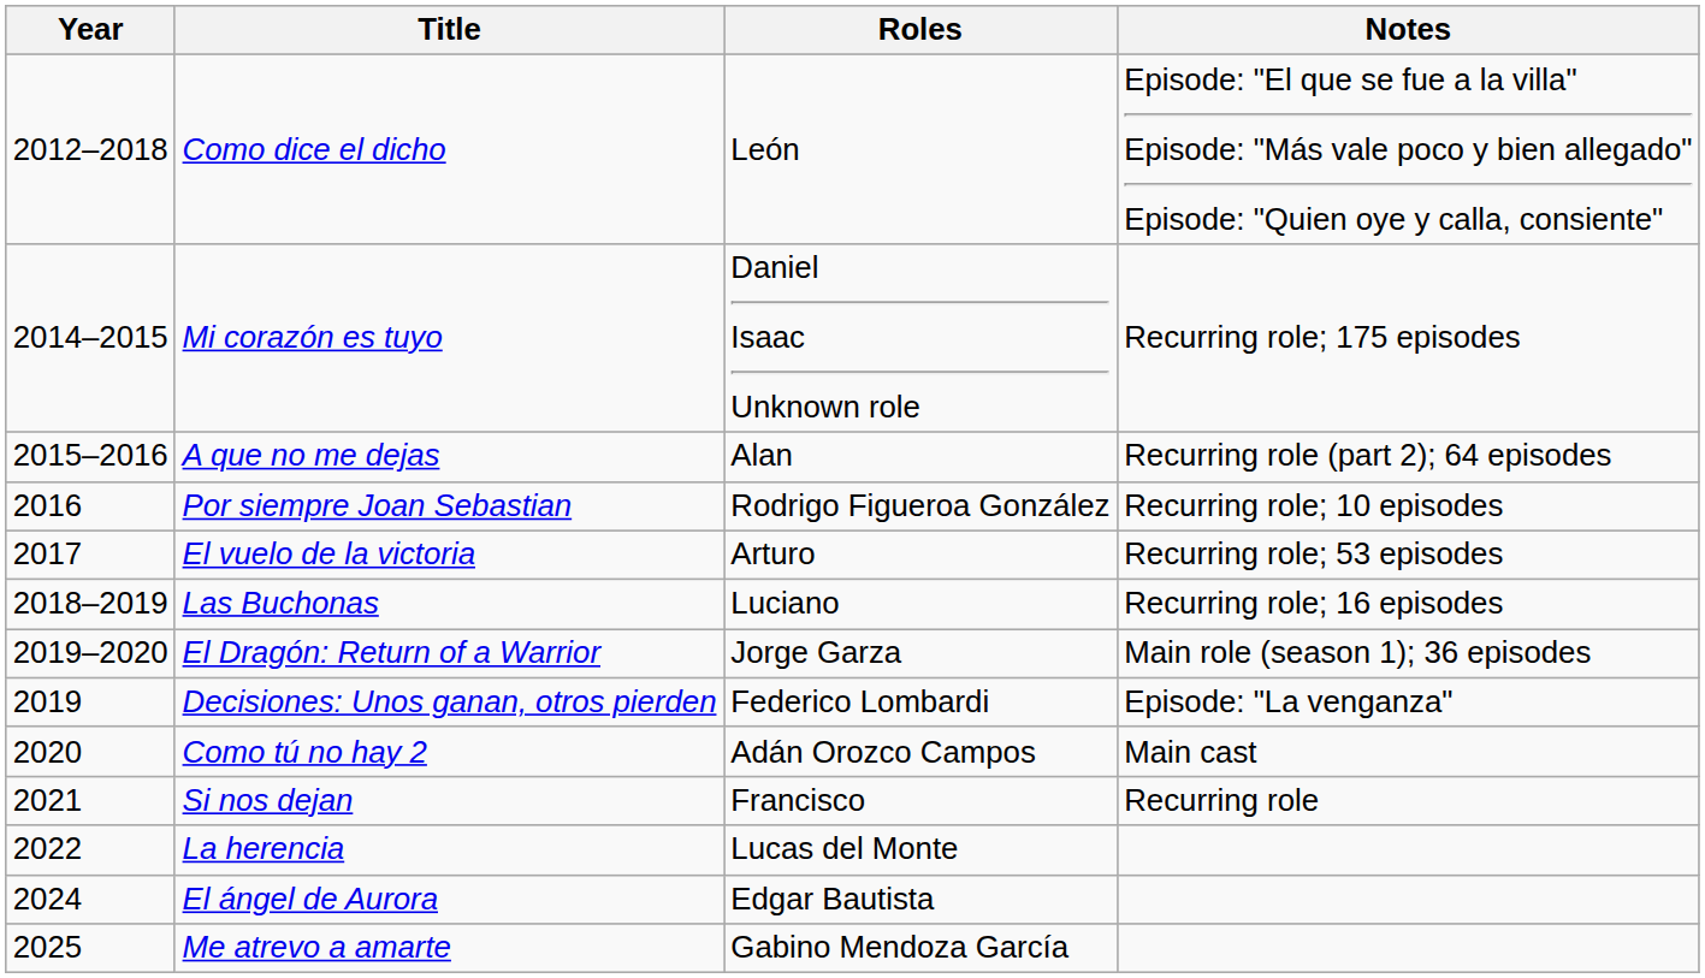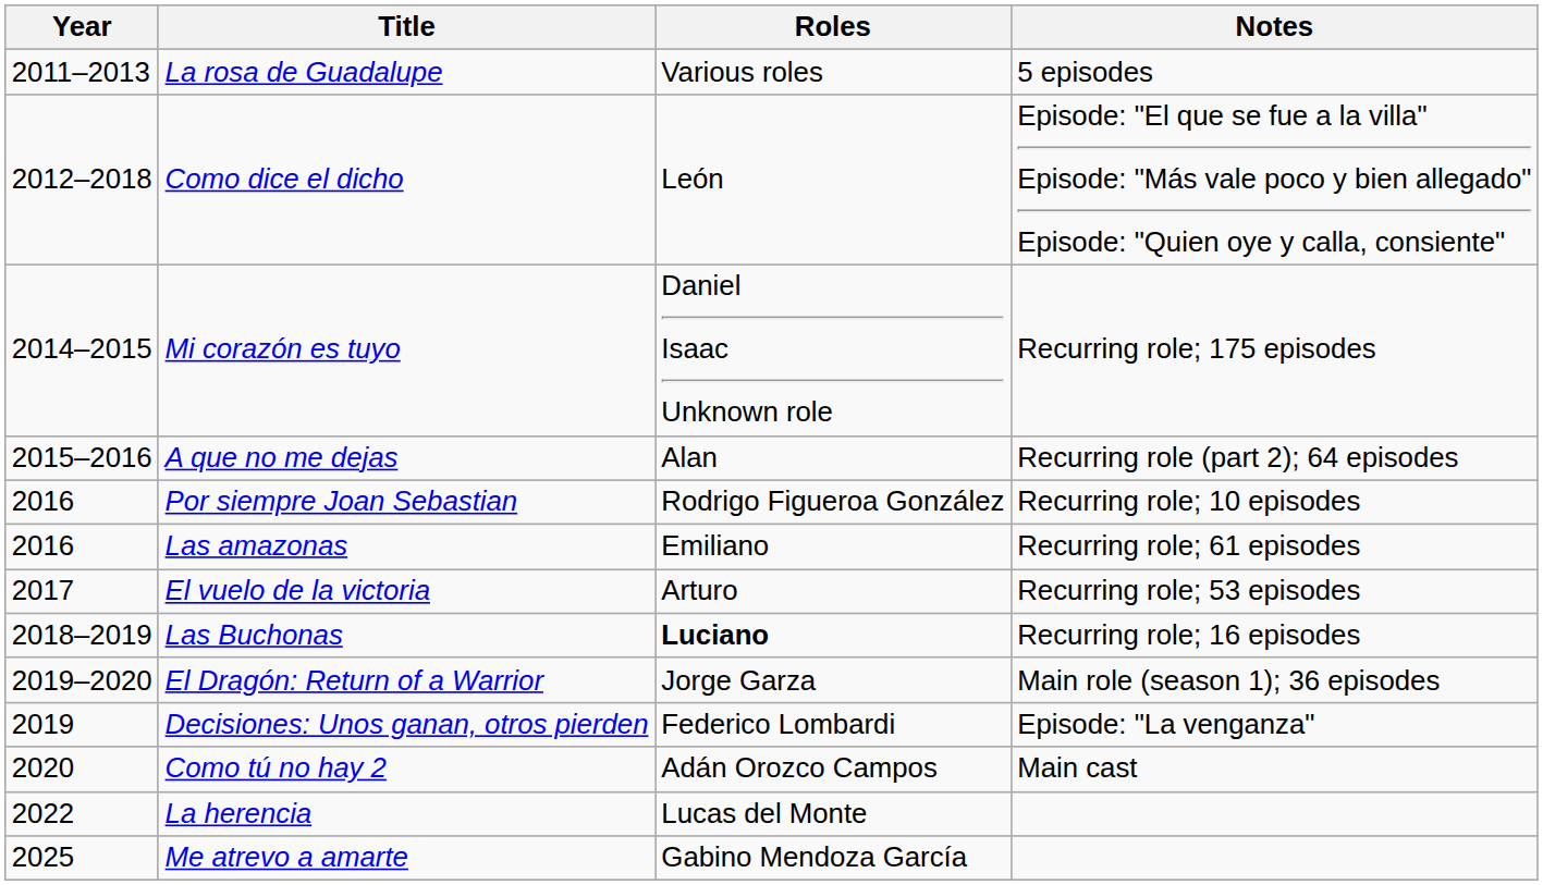 <table class="wikitable sortable">
 <tr>
 <th>Year</th>
 <th>Title</th>
 <th>Roles</th>
 <th>Notes</th>
+</tr>
+<tr>
+<td>2011–2013</td>
+<td><em><a href='#'>La rosa de Guadalupe</a></em></td>
+<td>Various roles</td>
+<td>5 episodes</td>
 </tr>
 <tr>
 <td>2012–2018</td>
 <td><em><a href='#'>Como dice el dicho</a></em></td>
 <td>León</td>
 <td>Episode: "El que se fue a la villa"<hr>Episode: "Más vale poco y bien allegado"<hr>Episode: "Quien oye y calla, consiente"</td>
 </tr>
 <tr>
 <td>2014–2015</td>
 <td><em><a href='#'>Mi corazón es tuyo</a></em></td>
 <td>Daniel<hr>Isaac<hr>Unknown role</td>
 <td>Recurring role; 175 episodes</td>
 </tr>
 <tr>
 <td>2015–2016</td>
 <td><em><a href='#'>A que no me dejas</a></em></td>
 <td>Alan</td>
 <td>Recurring role (part 2); 64 episodes</td>
 </tr>
 <tr>
 <td>2016</td>
 <td><em><a href='#'>Por siempre Joan Sebastian</a></em></td>
 <td>Rodrigo Figueroa González</td>
 <td>Recurring role; 10 episodes</td>
 </tr>
 <tr>
+<td>2016</td>
+<td><em><a href='#'>Las amazonas</a></em></td>
+<td>Emiliano</td>
+<td>Recurring role; 61 episodes</td>
+</tr>
+<tr>
 <td>2017</td>
 <td><em><a href='#'>El vuelo de la victoria</a></em></td>
 <td>Arturo</td>
 <td>Recurring role; 53 episodes</td>
 </tr>
 <tr>
 <td>2018–2019</td>
 <td><em><a href='#'>Las Buchonas</a></em></td>
-<td>Luciano</td>
+<td><strong>Luciano</strong></td>
 <td>Recurring role; 16 episodes</td>
 </tr>
 <tr>
 <td>2019–2020</td>
 <td><em><a href='#'>El Dragón: Return of a Warrior</a></em></td>
 <td>Jorge Garza</td>
 <td>Main role (season 1); 36 episodes</td>
 </tr>
 <tr>
 <td>2019</td>
 <td><em><a href='#'>Decisiones: Unos ganan, otros pierden</a></em></td>
 <td>Federico Lombardi</td>
 <td>Episode: "La venganza"</td>
 </tr>
 <tr>
 <td>2020</td>
 <td><em><a href='#'>Como tú no hay 2</a></em></td>
 <td>Adán Orozco Campos</td>
 <td>Main cast</td>
 </tr>
 <tr>
-<td>2021</td>
-<td><em><a href='#'>Si nos dejan</a></em></td>
-<td>Francisco</td>
-<td>Recurring role</td>
-</tr>
-<tr>
 <td>2022</td>
 <td><em><a href='#'>La herencia</a></em></td>
 <td>Lucas del Monte</td>
-<td></td>
-</tr>
-<tr>
-<td>2024</td>
-<td><em><a href='#'>El ángel de Aurora</a></em></td>
-<td>Edgar Bautista</td>
 <td></td>
 </tr>
 <tr>
 <td>2025</td>
 <td><em><a href='#'>Me atrevo a amarte</a></em></td>
 <td>Gabino Mendoza García</td>
 <td></td>
 </tr>
 </table>
